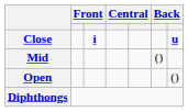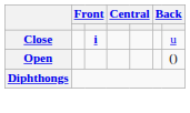 <table class="wikitable" style="text-align: center;">
 <tr>
 <th rowspan="2"></th>
 <th colspan="2"><a href='#'>Front</a></th>
 <th colspan="2"><a href='#'>Central</a></th>
 <th colspan="2"><a href='#'>Back</a></th>
 </tr>
 <tr>
 <th></th>
 <th></th>
 <th></th>
 <th></th>
 <th></th>
 <th></th>
 </tr>
 <tr>
 <th><a href='#'>Close</a></th>
 <td></td>
 <td><strong><a href='#'>i</a></strong></td>
 <td></td>
 <td></td>
 <td></td>
-<td><strong><a href='#'>u</a></strong></td>
-</tr>
-<tr>
-<th><a href='#'>Mid</a></th>
-<td></td>
-<td></td>
-<td></td>
-<td></td>
-<td>()</td>
-<td></td>
+<td><a href='#'>u</a></td>
 </tr>
 <tr>
 <th><a href='#'>Open</a></th>
 <td></td>
 <td></td>
 <td></td>
 <td></td>
 <td></td>
 <td>()</td>
 </tr>
 <tr>
 <th><a href='#'>Diphthongs</a></th>
 <td colspan="6">      </td>
 </tr>
 </table>
